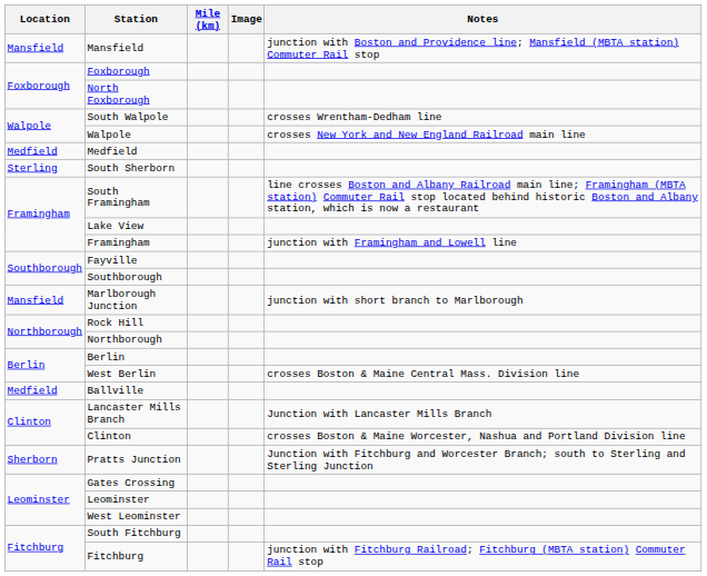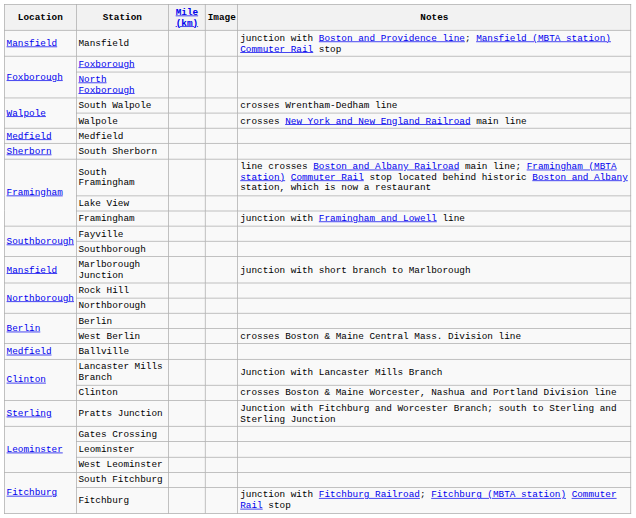 <table class="wikitable">
 <tr>
 <th>Location</th>
 <th>Station</th>
 <th><a href='#'>Mile (km)</a></th>
 <th>Image</th>
 <th>Notes</th>
 </tr>
 <tr>
 <td rowspan=1><a href='#'>Mansfield</a></td>
 <td>Mansfield</td>
 <td></td>
 <td></td>
 <td>junction with <a href='#'>Boston and Providence line</a>; <a href='#'>Mansfield (MBTA station)</a> <a href='#'>Commuter Rail</a> stop</td>
 </tr>
 <tr>
 <td rowspan=2><a href='#'>Foxborough</a></td>
 <td><a href='#'>Foxborough</a></td>
 <td></td>
 <td></td>
 <td></td>
 </tr>
 <tr>
 <td><a href='#'>North Foxborough</a></td>
 <td></td>
 <td></td>
 <td></td>
 </tr>
 <tr>
 <td rowspan=2><a href='#'>Walpole</a></td>
 <td>South Walpole</td>
 <td></td>
 <td></td>
 <td>crosses Wrentham-Dedham line</td>
 </tr>
 <tr>
 <td>Walpole</td>
 <td></td>
 <td></td>
 <td>crosses <a href='#'>New York and New England Railroad</a> main line</td>
 </tr>
 <tr>
 <td><a href='#'>Medfield</a></td>
 <td>Medfield</td>
 <td></td>
 <td></td>
 <td></td>
 </tr>
 <tr>
-<td><a href='#'>Sterling</a></td>
+<td><a href='#'>Sherborn</a></td>
 <td>South Sherborn</td>
 <td></td>
 <td></td>
 <td></td>
 </tr>
 <tr>
 <td rowspan=3><a href='#'>Framingham</a></td>
 <td>South Framingham</td>
 <td></td>
 <td></td>
 <td>line crosses <a href='#'>Boston and Albany Railroad</a> main line; <a href='#'>Framingham (MBTA station)</a> <a href='#'>Commuter Rail</a> stop located behind historic <a href='#'>Boston and Albany</a> station, which is now a restaurant</td>
 </tr>
 <tr>
 <td>Lake View</td>
 <td></td>
 <td></td>
 <td></td>
 </tr>
 <tr>
 <td>Framingham</td>
 <td></td>
 <td></td>
 <td>junction with <a href='#'>Framingham and Lowell</a> line</td>
 </tr>
 <tr>
 <td rowspan=2><a href='#'>Southborough</a></td>
 <td>Fayville</td>
 <td></td>
 <td></td>
 <td></td>
 </tr>
 <tr>
 <td>Southborough</td>
 <td></td>
 <td></td>
 <td></td>
 </tr>
 <tr>
 <td rowspan=1><a href='#'>Mansfield</a></td>
 <td>Marlborough Junction</td>
 <td></td>
 <td></td>
 <td>junction with short branch to Marlborough</td>
 </tr>
 <tr>
 <td rowspan=2><a href='#'>Northborough</a></td>
 <td>Rock Hill</td>
 <td></td>
 <td></td>
 <td></td>
 </tr>
 <tr>
 <td>Northborough</td>
 <td></td>
 <td></td>
 <td></td>
 </tr>
 <tr>
 <td rowspan=2><a href='#'>Berlin</a></td>
 <td>Berlin</td>
 <td></td>
 <td></td>
 <td></td>
 </tr>
 <tr>
 <td>West Berlin</td>
 <td></td>
 <td></td>
 <td>crosses Boston & Maine Central Mass. Division line</td>
 </tr>
 <tr>
 <td><a href='#'>Medfield</a></td>
 <td>Ballville</td>
 <td></td>
 <td></td>
 <td></td>
 </tr>
 <tr>
 <td rowspan=2><a href='#'>Clinton</a></td>
 <td>Lancaster Mills Branch</td>
 <td></td>
 <td></td>
 <td>Junction with Lancaster Mills Branch</td>
 </tr>
 <tr>
 <td>Clinton</td>
 <td></td>
 <td></td>
 <td>crosses Boston & Maine Worcester, Nashua and Portland Division line</td>
 </tr>
 <tr>
-<td><a href='#'>Sherborn</a></td>
+<td><a href='#'>Sterling</a></td>
 <td>Pratts Junction</td>
 <td></td>
 <td></td>
 <td>Junction with Fitchburg and Worcester Branch; south to Sterling and Sterling Junction</td>
 </tr>
 <tr>
 <td rowspan=3><a href='#'>Leominster</a></td>
 <td>Gates Crossing</td>
 <td></td>
 <td></td>
 <td></td>
 </tr>
 <tr>
 <td>Leominster</td>
 <td></td>
 <td></td>
 <td></td>
 </tr>
 <tr>
 <td>West Leominster</td>
 <td></td>
 <td></td>
 <td></td>
 </tr>
 <tr>
 <td rowspan=2><a href='#'>Fitchburg</a></td>
 <td>South Fitchburg</td>
 <td></td>
 <td></td>
 <td></td>
 </tr>
 <tr>
 <td>Fitchburg</td>
 <td></td>
 <td></td>
 <td>junction with <a href='#'>Fitchburg Railroad</a>; <a href='#'>Fitchburg (MBTA station)</a> <a href='#'>Commuter Rail</a> stop</td>
 </tr>
 </table>
